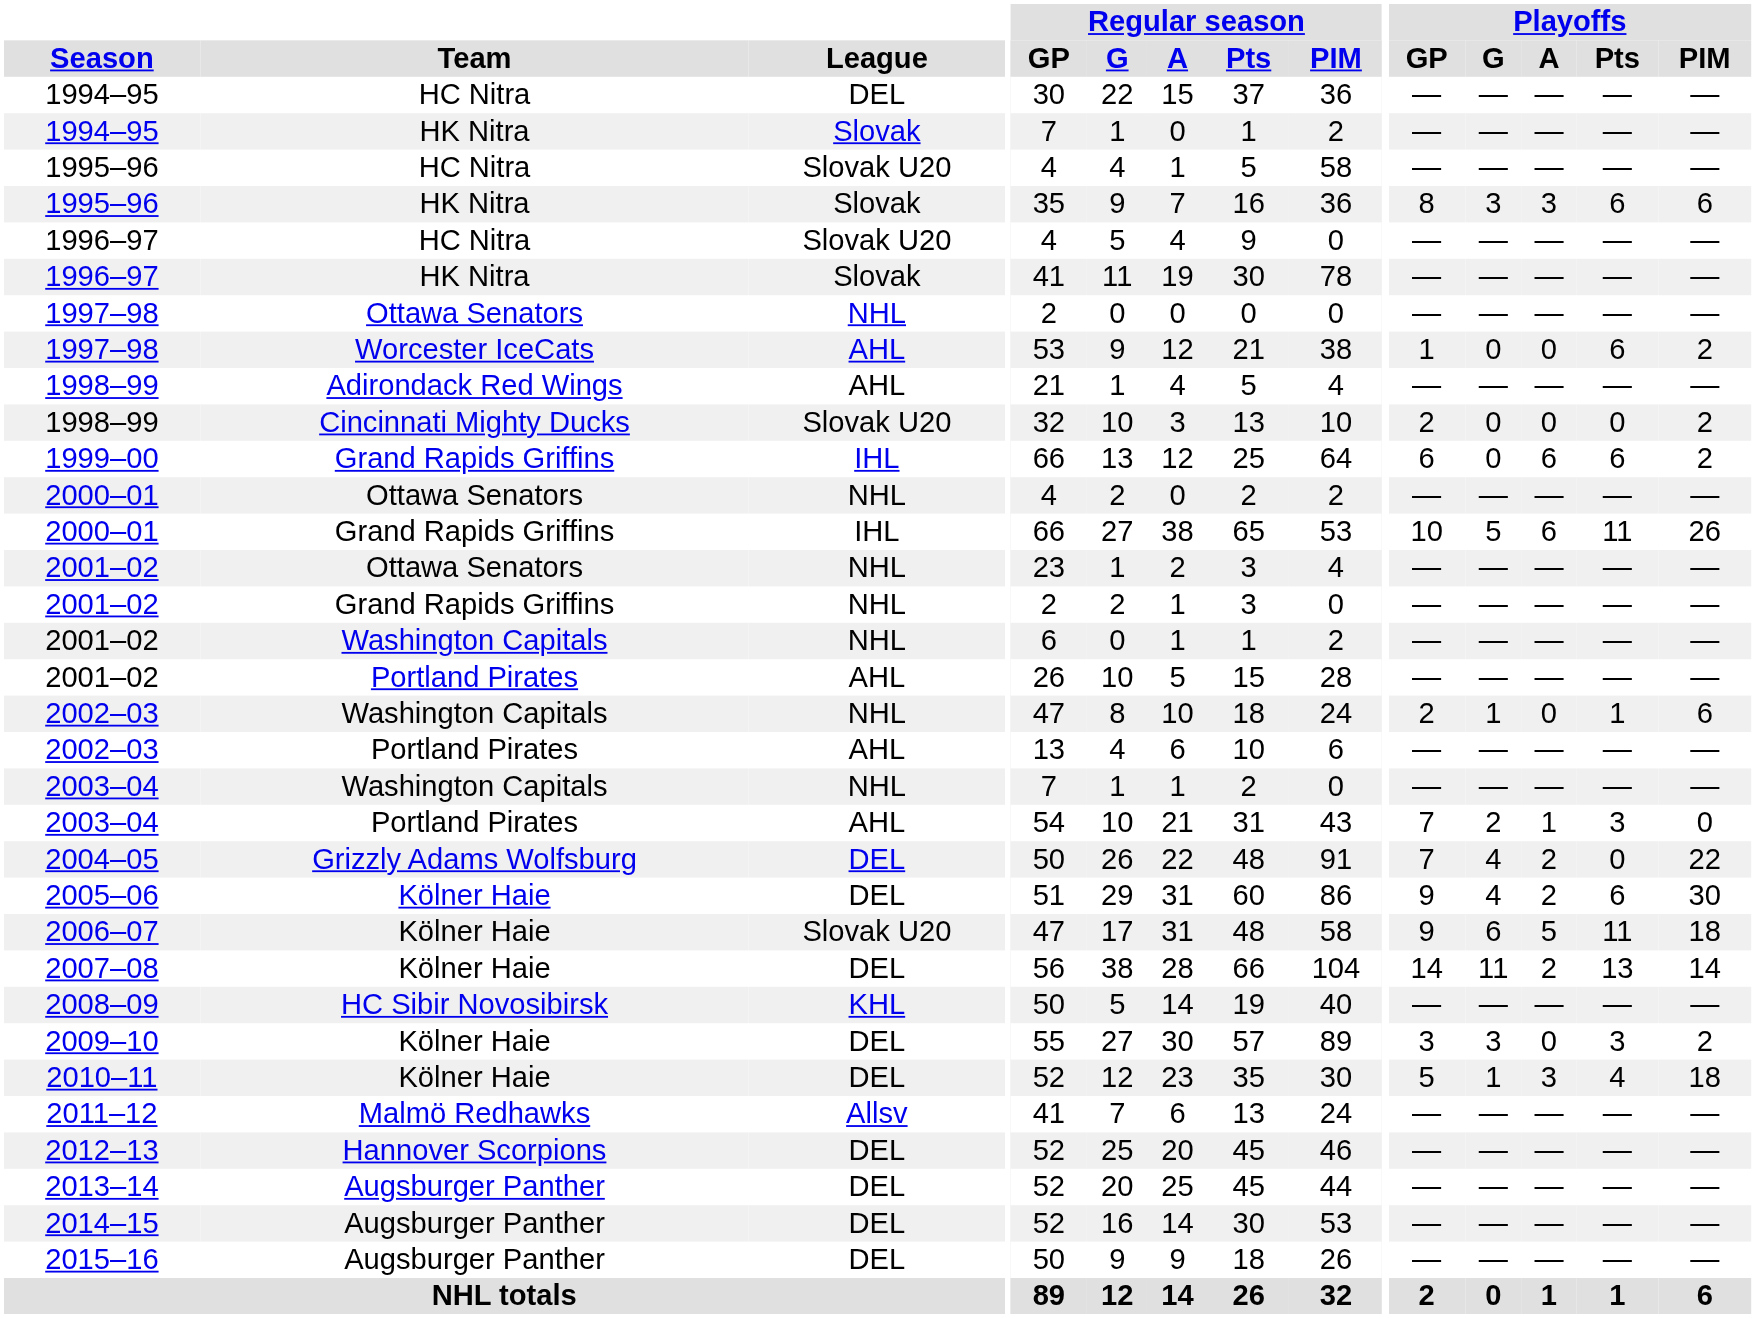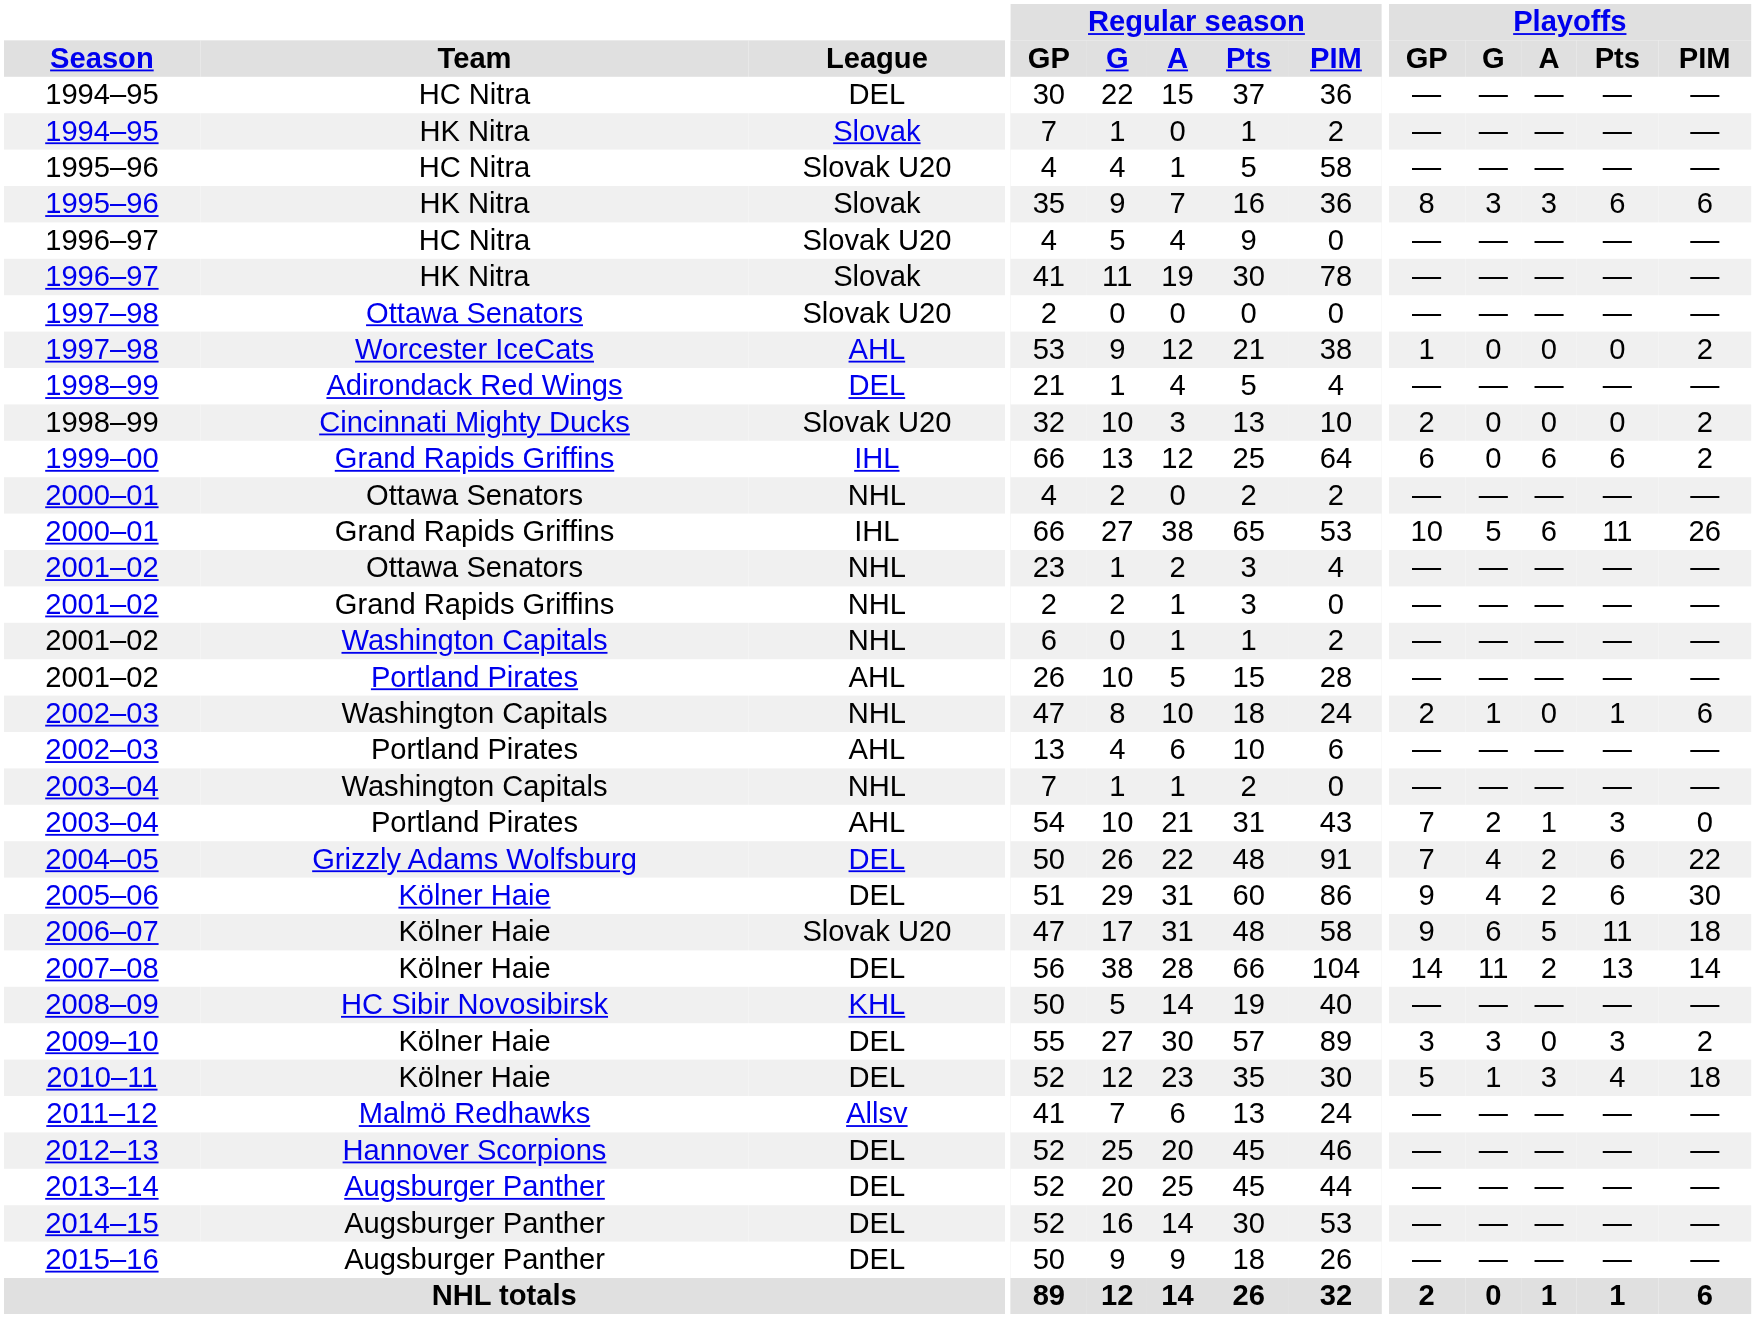 <table border="0" cellpadding="1" cellspacing="0" style="text-align:center; width:60em">
 <tr bgcolor="#e0e0e0">
 <th colspan="3"  bgcolor="#ffffff"></th>
 <th rowspan="99" bgcolor="#ffffff"></th>
 <th colspan="5"><a href='#'>Regular season</a></th>
 <th rowspan="99" bgcolor="#ffffff"></th>
 <th colspan="5"><a href='#'>Playoffs</a></th>
 </tr>
 <tr bgcolor="#e0e0e0">
 <th><a href='#'>Season</a></th>
 <th>Team</th>
 <th>League</th>
 <th>GP</th>
 <th><a href='#'>G</a></th>
 <th><a href='#'>A</a></th>
 <th><a href='#'>Pts</a></th>
 <th><a href='#'>PIM</a></th>
 <th>GP</th>
 <th>G</th>
 <th>A</th>
 <th>Pts</th>
 <th>PIM</th>
 </tr>
 <tr align="center">
 <td>1994–95</td>
 <td>HC Nitra</td>
 <td>DEL</td>
 <td>30</td>
 <td>22</td>
 <td>15</td>
 <td>37</td>
 <td>36</td>
 <td>—</td>
 <td>—</td>
 <td>—</td>
 <td>—</td>
 <td>—</td>
 </tr>
 <tr align="center" bgcolor="#f0f0f0">
 <td><a href='#'>1994–95</a></td>
 <td>HK Nitra</td>
 <td><a href='#'>Slovak</a></td>
 <td>7</td>
 <td>1</td>
 <td>0</td>
 <td>1</td>
 <td>2</td>
 <td>—</td>
 <td>—</td>
 <td>—</td>
 <td>—</td>
 <td>—</td>
 </tr>
 <tr align="center">
 <td>1995–96</td>
 <td>HC Nitra</td>
 <td>Slovak U20</td>
 <td>4</td>
 <td>4</td>
 <td>1</td>
 <td>5</td>
 <td>58</td>
 <td>—</td>
 <td>—</td>
 <td>—</td>
 <td>—</td>
 <td>—</td>
 </tr>
 <tr align="center" bgcolor="#f0f0f0">
 <td><a href='#'>1995–96</a></td>
 <td>HK Nitra</td>
 <td>Slovak</td>
 <td>35</td>
 <td>9</td>
 <td>7</td>
 <td>16</td>
 <td>36</td>
 <td>8</td>
 <td>3</td>
 <td>3</td>
 <td>6</td>
 <td>6</td>
 </tr>
 <tr align="center">
 <td>1996–97</td>
 <td>HC Nitra</td>
 <td>Slovak U20</td>
 <td>4</td>
 <td>5</td>
 <td>4</td>
 <td>9</td>
 <td>0</td>
 <td>—</td>
 <td>—</td>
 <td>—</td>
 <td>—</td>
 <td>—</td>
 </tr>
 <tr align="center" bgcolor="#f0f0f0">
 <td><a href='#'>1996–97</a></td>
 <td>HK Nitra</td>
 <td>Slovak</td>
 <td>41</td>
 <td>11</td>
 <td>19</td>
 <td>30</td>
 <td>78</td>
 <td>—</td>
 <td>—</td>
 <td>—</td>
 <td>—</td>
 <td>—</td>
 </tr>
 <tr align="center">
 <td><a href='#'>1997–98</a></td>
 <td><a href='#'>Ottawa Senators</a></td>
-<td><a href='#'>NHL</a></td>
+<td>Slovak U20</td>
 <td>2</td>
 <td>0</td>
 <td>0</td>
 <td>0</td>
 <td>0</td>
 <td>—</td>
 <td>—</td>
 <td>—</td>
 <td>—</td>
 <td>—</td>
 </tr>
 <tr align="center" bgcolor="#f0f0f0">
 <td><a href='#'>1997–98</a></td>
 <td><a href='#'>Worcester IceCats</a></td>
 <td><a href='#'>AHL</a></td>
 <td>53</td>
 <td>9</td>
 <td>12</td>
 <td>21</td>
 <td>38</td>
 <td>1</td>
 <td>0</td>
 <td>0</td>
-<td>6</td>
+<td>0</td>
 <td>2</td>
 </tr>
 <tr align="center">
 <td><a href='#'>1998–99</a></td>
 <td><a href='#'>Adirondack Red Wings</a></td>
-<td>AHL</td>
+<td><a href='#'>DEL</a></td>
 <td>21</td>
 <td>1</td>
 <td>4</td>
 <td>5</td>
 <td>4</td>
 <td>—</td>
 <td>—</td>
 <td>—</td>
 <td>—</td>
 <td>—</td>
 </tr>
 <tr align="center" bgcolor="#f0f0f0">
 <td>1998–99</td>
 <td><a href='#'>Cincinnati Mighty Ducks</a></td>
 <td>Slovak U20</td>
 <td>32</td>
 <td>10</td>
 <td>3</td>
 <td>13</td>
 <td>10</td>
 <td>2</td>
 <td>0</td>
 <td>0</td>
 <td>0</td>
 <td>2</td>
 </tr>
 <tr align="center">
 <td><a href='#'>1999–00</a></td>
 <td><a href='#'>Grand Rapids Griffins</a></td>
 <td><a href='#'>IHL</a></td>
 <td>66</td>
 <td>13</td>
 <td>12</td>
 <td>25</td>
 <td>64</td>
 <td>6</td>
 <td>0</td>
 <td>6</td>
 <td>6</td>
 <td>2</td>
 </tr>
 <tr align="center" bgcolor="#f0f0f0">
 <td><a href='#'>2000–01</a></td>
 <td>Ottawa Senators</td>
 <td>NHL</td>
 <td>4</td>
 <td>2</td>
 <td>0</td>
 <td>2</td>
 <td>2</td>
 <td>—</td>
 <td>—</td>
 <td>—</td>
 <td>—</td>
 <td>—</td>
 </tr>
 <tr align="center">
 <td><a href='#'>2000–01</a></td>
 <td>Grand Rapids Griffins</td>
 <td>IHL</td>
 <td>66</td>
 <td>27</td>
 <td>38</td>
 <td>65</td>
 <td>53</td>
 <td>10</td>
 <td>5</td>
 <td>6</td>
 <td>11</td>
 <td>26</td>
 </tr>
 <tr align="center" bgcolor="#f0f0f0">
 <td><a href='#'>2001–02</a></td>
 <td>Ottawa Senators</td>
 <td>NHL</td>
 <td>23</td>
 <td>1</td>
 <td>2</td>
 <td>3</td>
 <td>4</td>
 <td>—</td>
 <td>—</td>
 <td>—</td>
 <td>—</td>
 <td>—</td>
 </tr>
 <tr align="center">
 <td><a href='#'>2001–02</a></td>
 <td>Grand Rapids Griffins</td>
 <td>NHL</td>
 <td>2</td>
 <td>2</td>
 <td>1</td>
 <td>3</td>
 <td>0</td>
 <td>—</td>
 <td>—</td>
 <td>—</td>
 <td>—</td>
 <td>—</td>
 </tr>
 <tr align="center" bgcolor="#f0f0f0">
 <td>2001–02</td>
 <td><a href='#'>Washington Capitals</a></td>
 <td>NHL</td>
 <td>6</td>
 <td>0</td>
 <td>1</td>
 <td>1</td>
 <td>2</td>
 <td>—</td>
 <td>—</td>
 <td>—</td>
 <td>—</td>
 <td>—</td>
 </tr>
 <tr align="center">
 <td>2001–02</td>
 <td><a href='#'>Portland Pirates</a></td>
 <td>AHL</td>
 <td>26</td>
 <td>10</td>
 <td>5</td>
 <td>15</td>
 <td>28</td>
 <td>—</td>
 <td>—</td>
 <td>—</td>
 <td>—</td>
 <td>—</td>
 </tr>
 <tr align="center" bgcolor="#f0f0f0">
 <td><a href='#'>2002–03</a></td>
 <td>Washington Capitals</td>
 <td>NHL</td>
 <td>47</td>
 <td>8</td>
 <td>10</td>
 <td>18</td>
 <td>24</td>
 <td>2</td>
 <td>1</td>
 <td>0</td>
 <td>1</td>
 <td>6</td>
 </tr>
 <tr align="center">
 <td><a href='#'>2002–03</a></td>
 <td>Portland Pirates</td>
 <td>AHL</td>
 <td>13</td>
 <td>4</td>
 <td>6</td>
 <td>10</td>
 <td>6</td>
 <td>—</td>
 <td>—</td>
 <td>—</td>
 <td>—</td>
 <td>—</td>
 </tr>
 <tr align="center" bgcolor="#f0f0f0">
 <td><a href='#'>2003–04</a></td>
 <td>Washington Capitals</td>
 <td>NHL</td>
 <td>7</td>
 <td>1</td>
 <td>1</td>
 <td>2</td>
 <td>0</td>
 <td>—</td>
 <td>—</td>
 <td>—</td>
 <td>—</td>
 <td>—</td>
 </tr>
 <tr align="center">
 <td><a href='#'>2003–04</a></td>
 <td>Portland Pirates</td>
 <td>AHL</td>
 <td>54</td>
 <td>10</td>
 <td>21</td>
 <td>31</td>
 <td>43</td>
 <td>7</td>
 <td>2</td>
 <td>1</td>
 <td>3</td>
 <td>0</td>
 </tr>
 <tr align="center" bgcolor="#f0f0f0">
 <td><a href='#'>2004–05</a></td>
 <td><a href='#'>Grizzly Adams Wolfsburg</a></td>
 <td><a href='#'>DEL</a></td>
 <td>50</td>
 <td>26</td>
 <td>22</td>
 <td>48</td>
 <td>91</td>
 <td>7</td>
 <td>4</td>
 <td>2</td>
-<td>0</td>
+<td>6</td>
 <td>22</td>
 </tr>
 <tr align="center">
 <td><a href='#'>2005–06</a></td>
 <td><a href='#'>Kölner Haie</a></td>
 <td>DEL</td>
 <td>51</td>
 <td>29</td>
 <td>31</td>
 <td>60</td>
 <td>86</td>
 <td>9</td>
 <td>4</td>
 <td>2</td>
 <td>6</td>
 <td>30</td>
 </tr>
 <tr align="center" bgcolor="#f0f0f0">
 <td><a href='#'>2006–07</a></td>
 <td>Kölner Haie</td>
 <td>Slovak U20</td>
 <td>47</td>
 <td>17</td>
 <td>31</td>
 <td>48</td>
 <td>58</td>
 <td>9</td>
 <td>6</td>
 <td>5</td>
 <td>11</td>
 <td>18</td>
 </tr>
 <tr align="center">
 <td><a href='#'>2007–08</a></td>
 <td>Kölner Haie</td>
 <td>DEL</td>
 <td>56</td>
 <td>38</td>
 <td>28</td>
 <td>66</td>
 <td>104</td>
 <td>14</td>
 <td>11</td>
 <td>2</td>
 <td>13</td>
 <td>14</td>
 </tr>
 <tr align="center" bgcolor="#f0f0f0">
 <td><a href='#'>2008–09</a></td>
 <td><a href='#'>HC Sibir Novosibirsk</a></td>
 <td><a href='#'>KHL</a></td>
 <td>50</td>
 <td>5</td>
 <td>14</td>
 <td>19</td>
 <td>40</td>
 <td>—</td>
 <td>—</td>
 <td>—</td>
 <td>—</td>
 <td>—</td>
 </tr>
 <tr align="center">
 <td><a href='#'>2009–10</a></td>
 <td>Kölner Haie</td>
 <td>DEL</td>
 <td>55</td>
 <td>27</td>
 <td>30</td>
 <td>57</td>
 <td>89</td>
 <td>3</td>
 <td>3</td>
 <td>0</td>
 <td>3</td>
 <td>2</td>
 </tr>
 <tr align="center" bgcolor="#f0f0f0">
 <td><a href='#'>2010–11</a></td>
 <td>Kölner Haie</td>
 <td>DEL</td>
 <td>52</td>
 <td>12</td>
 <td>23</td>
 <td>35</td>
 <td>30</td>
 <td>5</td>
 <td>1</td>
 <td>3</td>
 <td>4</td>
 <td>18</td>
 </tr>
 <tr align="center">
 <td><a href='#'>2011–12</a></td>
 <td><a href='#'>Malmö Redhawks</a></td>
 <td><a href='#'>Allsv</a></td>
 <td>41</td>
 <td>7</td>
 <td>6</td>
 <td>13</td>
 <td>24</td>
 <td>—</td>
 <td>—</td>
 <td>—</td>
 <td>—</td>
 <td>—</td>
 </tr>
 <tr align="center" bgcolor="#f0f0f0">
 <td><a href='#'>2012–13</a></td>
 <td><a href='#'>Hannover Scorpions</a></td>
 <td>DEL</td>
 <td>52</td>
 <td>25</td>
 <td>20</td>
 <td>45</td>
 <td>46</td>
 <td>—</td>
 <td>—</td>
 <td>—</td>
 <td>—</td>
 <td>—</td>
 </tr>
 <tr align="center">
 <td><a href='#'>2013–14</a></td>
 <td><a href='#'>Augsburger Panther</a></td>
 <td>DEL</td>
 <td>52</td>
 <td>20</td>
 <td>25</td>
 <td>45</td>
 <td>44</td>
 <td>—</td>
 <td>—</td>
 <td>—</td>
 <td>—</td>
 <td>—</td>
 </tr>
 <tr align="center" bgcolor="#f0f0f0">
 <td><a href='#'>2014–15</a></td>
 <td>Augsburger Panther</td>
 <td>DEL</td>
 <td>52</td>
 <td>16</td>
 <td>14</td>
 <td>30</td>
 <td>53</td>
 <td>—</td>
 <td>—</td>
 <td>—</td>
 <td>—</td>
 <td>—</td>
 </tr>
 <tr align="center">
 <td><a href='#'>2015–16</a></td>
 <td>Augsburger Panther</td>
 <td>DEL</td>
 <td>50</td>
 <td>9</td>
 <td>9</td>
 <td>18</td>
 <td>26</td>
 <td>—</td>
 <td>—</td>
 <td>—</td>
 <td>—</td>
 <td>—</td>
 </tr>
 <tr bgcolor="#e0e0e0">
 <th colspan="3">NHL totals</th>
 <th>89</th>
 <th>12</th>
 <th>14</th>
 <th>26</th>
 <th>32</th>
 <th>2</th>
 <th>0</th>
 <th>1</th>
 <th>1</th>
 <th>6</th>
 </tr>
 </table>
